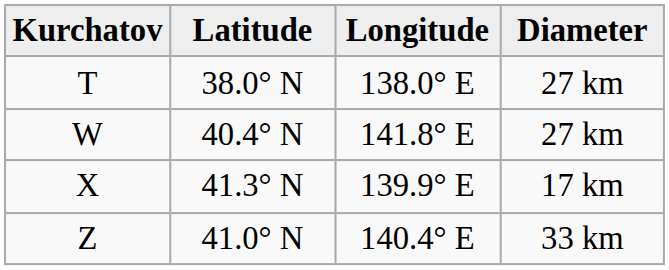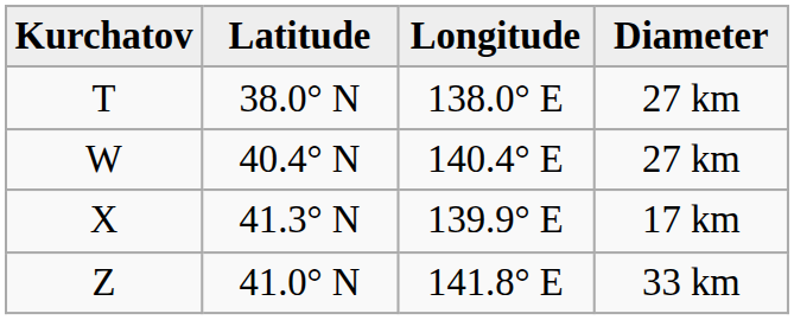 <table class="wikitable">
 <tr>
 <th width="25%" style="background:#eeeeee;">Kurchatov</th>
 <th width="25%" style="background:#eeeeee;">Latitude</th>
 <th width="25%" style="background:#eeeeee;">Longitude</th>
 <th width="25%" style="background:#eeeeee;">Diameter</th>
 </tr>
 <tr>
 <td align="center">T</td>
 <td align="center">38.0° N</td>
 <td align="center">138.0° E</td>
 <td align="center">27 km</td>
 </tr>
 <tr>
 <td align="center">W</td>
 <td align="center">40.4° N</td>
-<td align="center">141.8° E</td>
+<td align="center">140.4° E</td>
 <td align="center">27 km</td>
 </tr>
 <tr>
 <td align="center">X</td>
 <td align="center">41.3° N</td>
 <td align="center">139.9° E</td>
 <td align="center">17 km</td>
 </tr>
 <tr>
 <td align="center">Z</td>
 <td align="center">41.0° N</td>
-<td align="center">140.4° E</td>
+<td align="center">141.8° E</td>
 <td align="center">33 km</td>
 </tr>
 </table>
